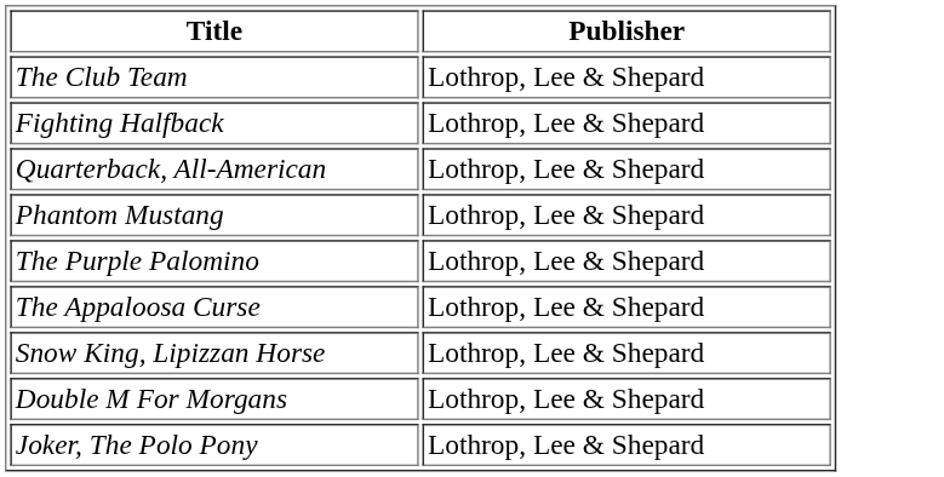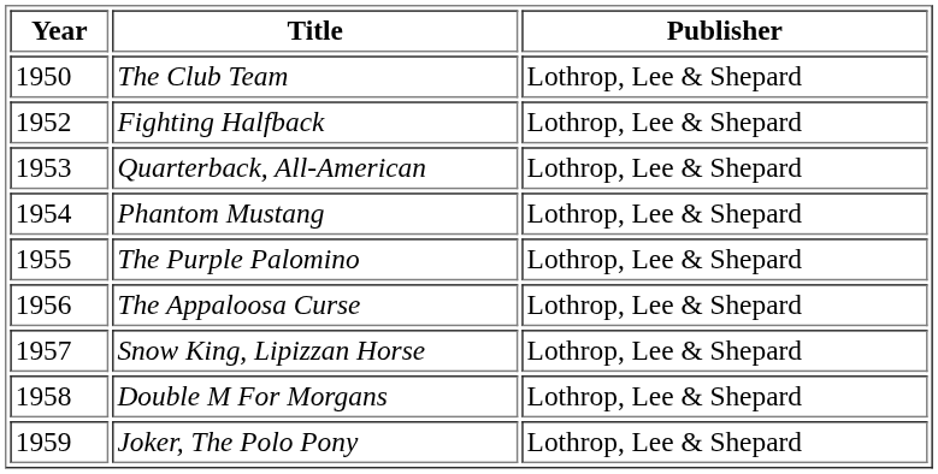 <table border="1" cellpadding="2">
 <tr>
+<th width="50">Year</th>
 <th width="225">Title</th>
 <th width="225">Publisher</th>
 </tr>
 <tr>
+<td>1950</td>
 <td><em>The Club Team</em></td>
 <td>Lothrop, Lee & Shepard</td>
 </tr>
 <tr>
+<td>1952</td>
 <td><em>Fighting Halfback</em></td>
 <td>Lothrop, Lee & Shepard</td>
 </tr>
 <tr>
+<td>1953</td>
 <td><em>Quarterback, All-American</em></td>
 <td>Lothrop, Lee & Shepard</td>
 </tr>
 <tr>
+<td>1954</td>
 <td><em>Phantom Mustang</em></td>
 <td>Lothrop, Lee & Shepard</td>
 </tr>
 <tr>
+<td>1955</td>
 <td><em>The Purple Palomino</em></td>
 <td>Lothrop, Lee & Shepard</td>
 </tr>
 <tr>
+<td>1956</td>
 <td><em>The Appaloosa Curse</em></td>
 <td>Lothrop, Lee & Shepard</td>
 </tr>
 <tr>
+<td>1957</td>
 <td><em>Snow King, Lipizzan Horse</em></td>
 <td>Lothrop, Lee & Shepard</td>
 </tr>
 <tr>
+<td>1958</td>
 <td><em>Double M For Morgans</em></td>
 <td>Lothrop, Lee & Shepard</td>
 </tr>
 <tr>
+<td>1959</td>
 <td><em>Joker, The Polo Pony</em></td>
 <td>Lothrop, Lee & Shepard</td>
 </tr>
 </table>
